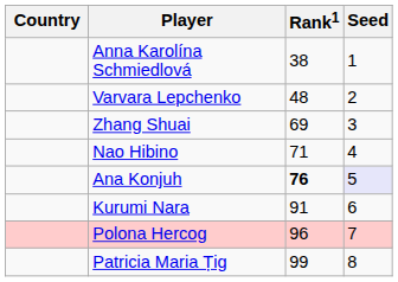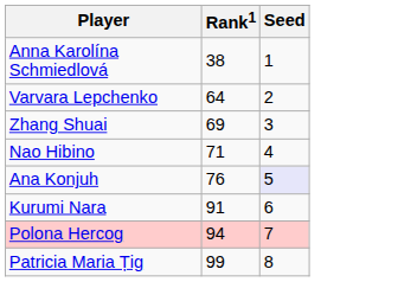 <table class="sortable wikitable">
 <tr>
-<th width="70">Country</th>
 <th width="175">Player</th>
 <th>Rank<sup>1</sup></th>
 <th>Seed</th>
 </tr>
 <tr>
-<td></td>
 <td><a href='#'>Anna Karolína Schmiedlová</a></td>
 <td>38</td>
 <td>1</td>
 </tr>
 <tr>
-<td></td>
 <td><a href='#'>Varvara Lepchenko</a></td>
-<td>48</td>
+<td>64</td>
 <td>2</td>
 </tr>
 <tr>
-<td></td>
 <td><a href='#'>Zhang Shuai</a></td>
 <td>69</td>
 <td>3</td>
 </tr>
 <tr>
-<td></td>
 <td><a href='#'>Nao Hibino</a></td>
 <td>71</td>
 <td>4</td>
 </tr>
 <tr>
-<td></td>
 <td><a href='#'>Ana Konjuh</a></td>
-<td><strong>76</strong></td>
+<td>76</td>
 <td style="background: lavender;">5</td>
 </tr>
 <tr>
-<td></td>
 <td><a href='#'>Kurumi Nara</a></td>
 <td>91</td>
 <td>6</td>
 </tr>
 <tr style="background:#fcc;">
-<td></td>
 <td><a href='#'>Polona Hercog</a></td>
-<td>96</td>
+<td>94</td>
 <td>7</td>
 </tr>
 <tr>
-<td></td>
 <td><a href='#'>Patricia Maria Țig</a></td>
 <td>99</td>
 <td>8</td>
 </tr>
 </table>
